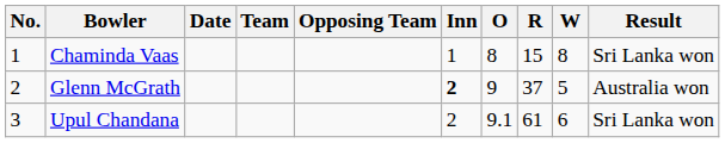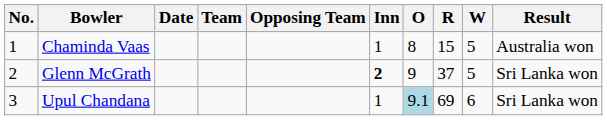 <table class="wikitable sortable">
 <tr>
 <th>No.</th>
 <th>Bowler</th>
 <th>Date</th>
 <th>Team</th>
 <th>Opposing Team</th>
 <th scope="col" style="width:20px;">Inn</th>
 <th scope="col" style="width:20px;">O</th>
 <th scope="col" style="width:20px;">R</th>
 <th scope="col" style="width:20px;">W</th>
 <th>Result</th>
 </tr>
 <tr>
 <td>1</td>
 <td><a href='#'>Chaminda Vaas</a></td>
 <td></td>
 <td></td>
 <td></td>
 <td>1</td>
 <td>8</td>
 <td>15</td>
-<td>8</td>
-<td>Sri Lanka won</td>
+<td>5</td>
+<td>Australia won</td>
 </tr>
 <tr>
 <td>2</td>
 <td><a href='#'>Glenn McGrath</a></td>
 <td></td>
 <td></td>
 <td></td>
 <td><strong>2</strong></td>
 <td>9</td>
 <td>37</td>
 <td>5</td>
-<td>Australia won</td>
+<td>Sri Lanka won</td>
 </tr>
 <tr>
 <td>3</td>
 <td><a href='#'>Upul Chandana</a></td>
 <td></td>
 <td></td>
 <td></td>
-<td>2</td>
-<td>9.1</td>
-<td>61</td>
+<td>1</td>
+<td style="background: lightblue;">9.1</td>
+<td>69</td>
 <td>6</td>
 <td>Sri Lanka won</td>
 </tr>
 </table>
